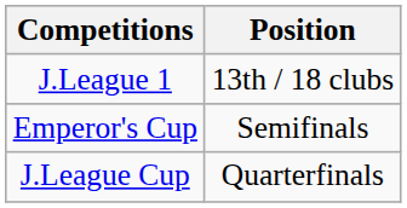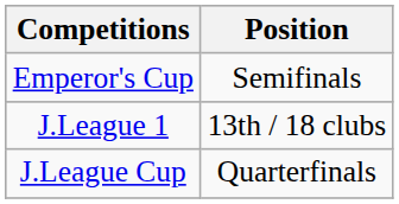 <table class="wikitable" style="text-align:center;">
 <tr>
 <th>Competitions</th>
 <th>Position</th>
 </tr>
 <tr>
+<td><a href='#'>Emperor's Cup</a></td>
+<td>Semifinals</td>
+</tr>
+<tr>
 <td><a href='#'>J.League 1</a></td>
 <td>13th / 18 clubs</td>
-</tr>
-<tr>
-<td><a href='#'>Emperor's Cup</a></td>
-<td>Semifinals</td>
 </tr>
 <tr>
 <td><a href='#'>J.League Cup</a></td>
 <td>Quarterfinals</td>
 </tr>
 </table>
